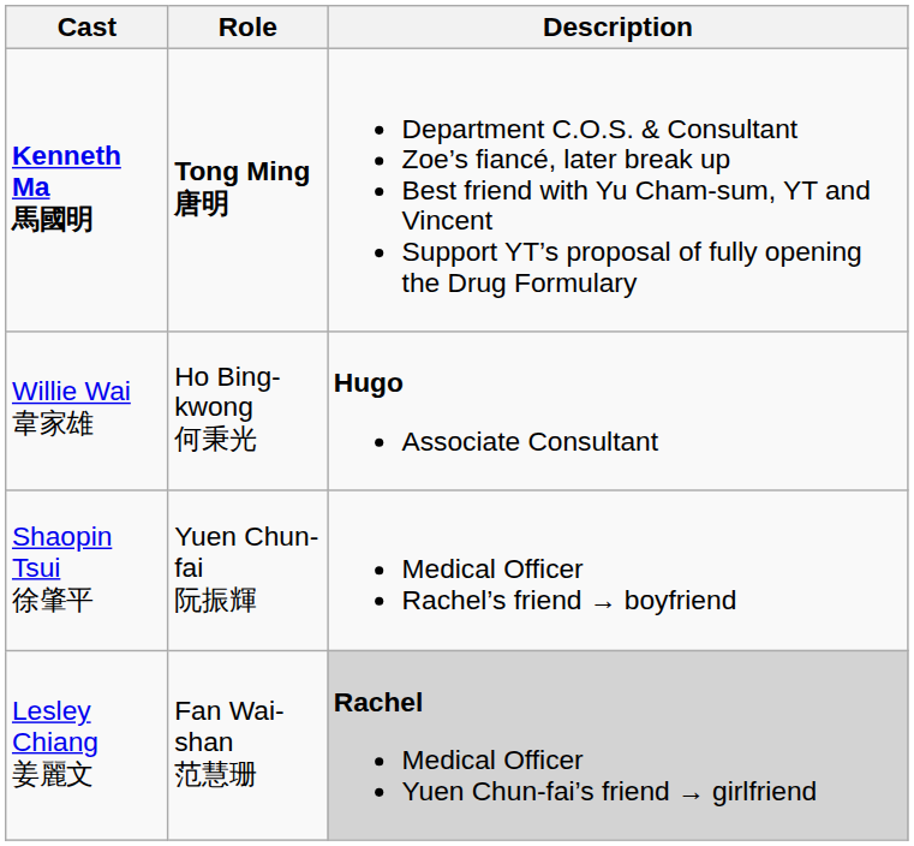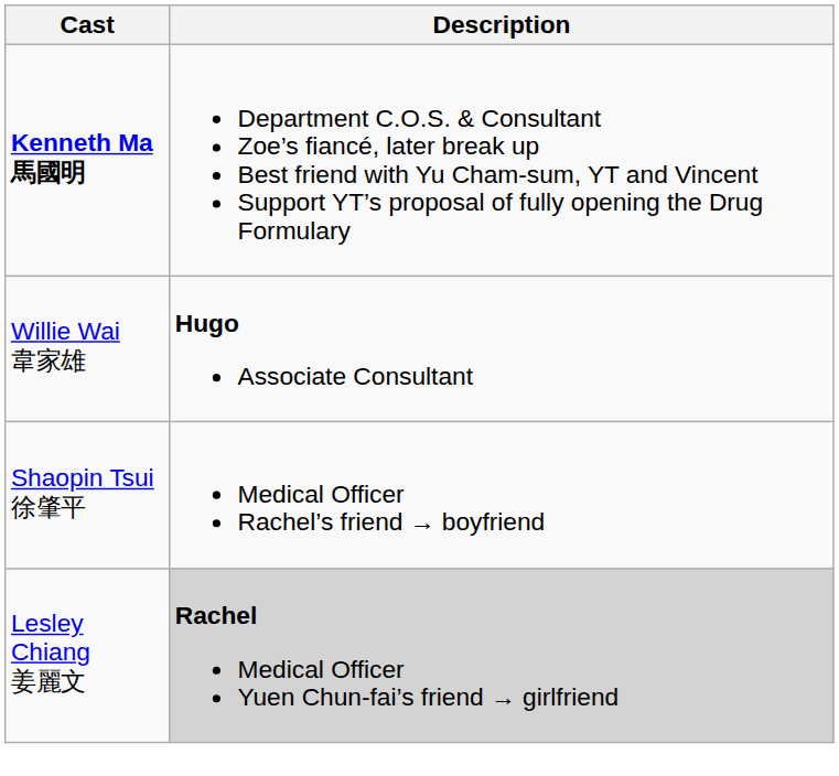 <table class="wikitable" width="60%">
 <tr>
 <th>Cast</th>
-<th>Role</th>
 <th>Description</th>
 </tr>
 <tr>
 <td><strong><a href='#'>Kenneth Ma</a> <br> 馬國明 </strong></td>
-<td><strong> Tong Ming <br> 唐明 </strong></td>
 <td><br><ul><li>Department C.O.S. & Consultant</li><li>Zoe’s fiancé, later break up</li><li>Best friend with Yu Cham-sum, YT and Vincent</li><li>Support YT’s proposal of fully opening the Drug Formulary</li></ul></td>
 </tr>
 <tr>
 <td><a href='#'>Willie Wai</a> <br> 韋家雄</td>
-<td>Ho Bing-kwong<br> 何秉光</td>
 <td><br><strong>Hugo</strong><ul><li>Associate Consultant</li></ul></td>
 </tr>
 <tr>
 <td><a href='#'>Shaopin Tsui</a> <br> 徐肇平</td>
-<td>Yuen Chun-fai<br> 阮振輝</td>
 <td><br><ul><li>Medical Officer</li><li>Rachel’s friend → boyfriend</li></ul></td>
 </tr>
 <tr>
 <td><a href='#'>Lesley Chiang</a> <br> 姜麗文</td>
-<td>Fan Wai-shan<br> 范慧珊</td>
 <td style="background: lightgrey;"><br><strong>Rachel</strong><ul><li>Medical Officer</li><li>Yuen Chun-fai’s friend → girlfriend</li></ul></td>
 </tr>
 </table>
